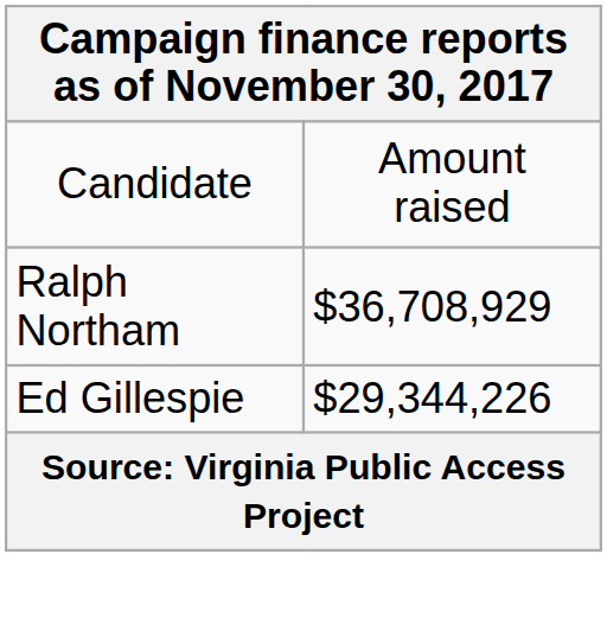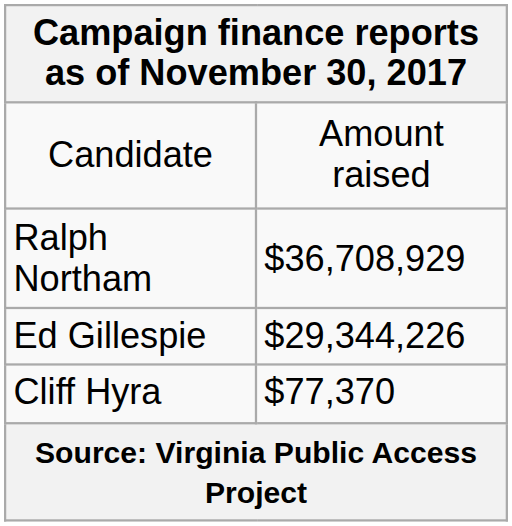 <table class="wikitable">
 <tr>
 <th colspan="2">Campaign finance reports as of November 30, 2017</th>
 </tr>
 <tr style="text-align:center;">
 <td style="padding:5px; width:100px;">Candidate</td>
 <td style="padding:5px; width:100px;">Amount raised</td>
 </tr>
 <tr>
 <td>Ralph Northam</td>
 <td>$36,708,929</td>
 </tr>
 <tr>
 <td>Ed Gillespie</td>
 <td>$29,344,226</td>
 </tr>
 <tr>
+<td>Cliff Hyra</td>
+<td>$77,370</td>
+</tr>
+<tr>
 <th colspan="2"><small>Source: Virginia Public Access Project</small></th>
 </tr>
 </table>
